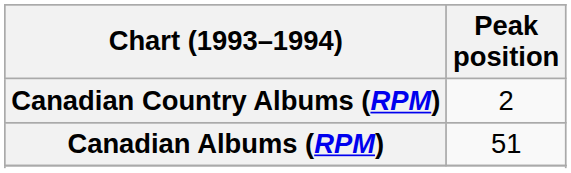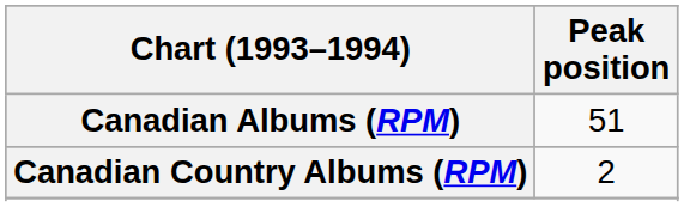 <table class="wikitable sortable plainrowheaders" style="text-align:center">
 <tr>
 <th scope="col">Chart (1993–1994)</th>
 <th scope="col">Peak<br>position</th>
 </tr>
 <tr>
+<th scope="row">Canadian Albums (<em><a href='#'>RPM</a></em>)</th>
+<td>51</td>
+</tr>
+<tr>
 <th scope="row">Canadian Country Albums (<em><a href='#'>RPM</a></em>)</th>
 <td>2</td>
-</tr>
-<tr>
-<th scope="row">Canadian Albums (<em><a href='#'>RPM</a></em>)</th>
-<td>51</td>
 </tr>
 <tr>
 </tr>
 <tr>
 </tr>
 <tr>
 </tr>
 </table>
